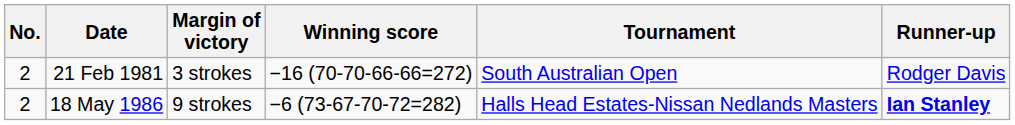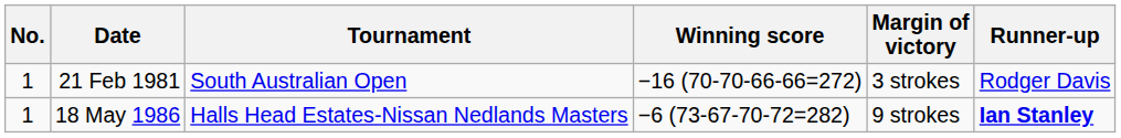 <table class="wikitable" style="font-size:95%;">
 <tr>
 <th>No.</th>
 <th>Date</th>
+<th>Tournament</th>
+<th>Winning score</th>
 <th>Margin of<br>victory</th>
-<th>Winning score</th>
-<th>Tournament</th>
 <th>Runner-up</th>
 </tr>
 <tr>
-<td align=center>2</td>
+<td align=center>1</td>
 <td align=right>21 Feb 1981</td>
+<td><a href='#'>South Australian Open</a></td>
+<td>−16 (70-70-66-66=272)</td>
 <td>3 strokes</td>
-<td>−16 (70-70-66-66=272)</td>
-<td><a href='#'>South Australian Open</a></td>
 <td> <a href='#'>Rodger Davis</a></td>
 </tr>
 <tr>
-<td align=center>2</td>
+<td align=center>1</td>
 <td align=right>18 May <a href='#'>1986</a></td>
+<td><a href='#'>Halls Head Estates-Nissan Nedlands Masters</a></td>
+<td>−6 (73-67-70-72=282)</td>
 <td>9 strokes</td>
-<td>−6 (73-67-70-72=282)</td>
-<td><a href='#'>Halls Head Estates-Nissan Nedlands Masters</a></td>
 <td><strong> <a href='#'>Ian Stanley</a></strong></td>
 </tr>
 </table>
